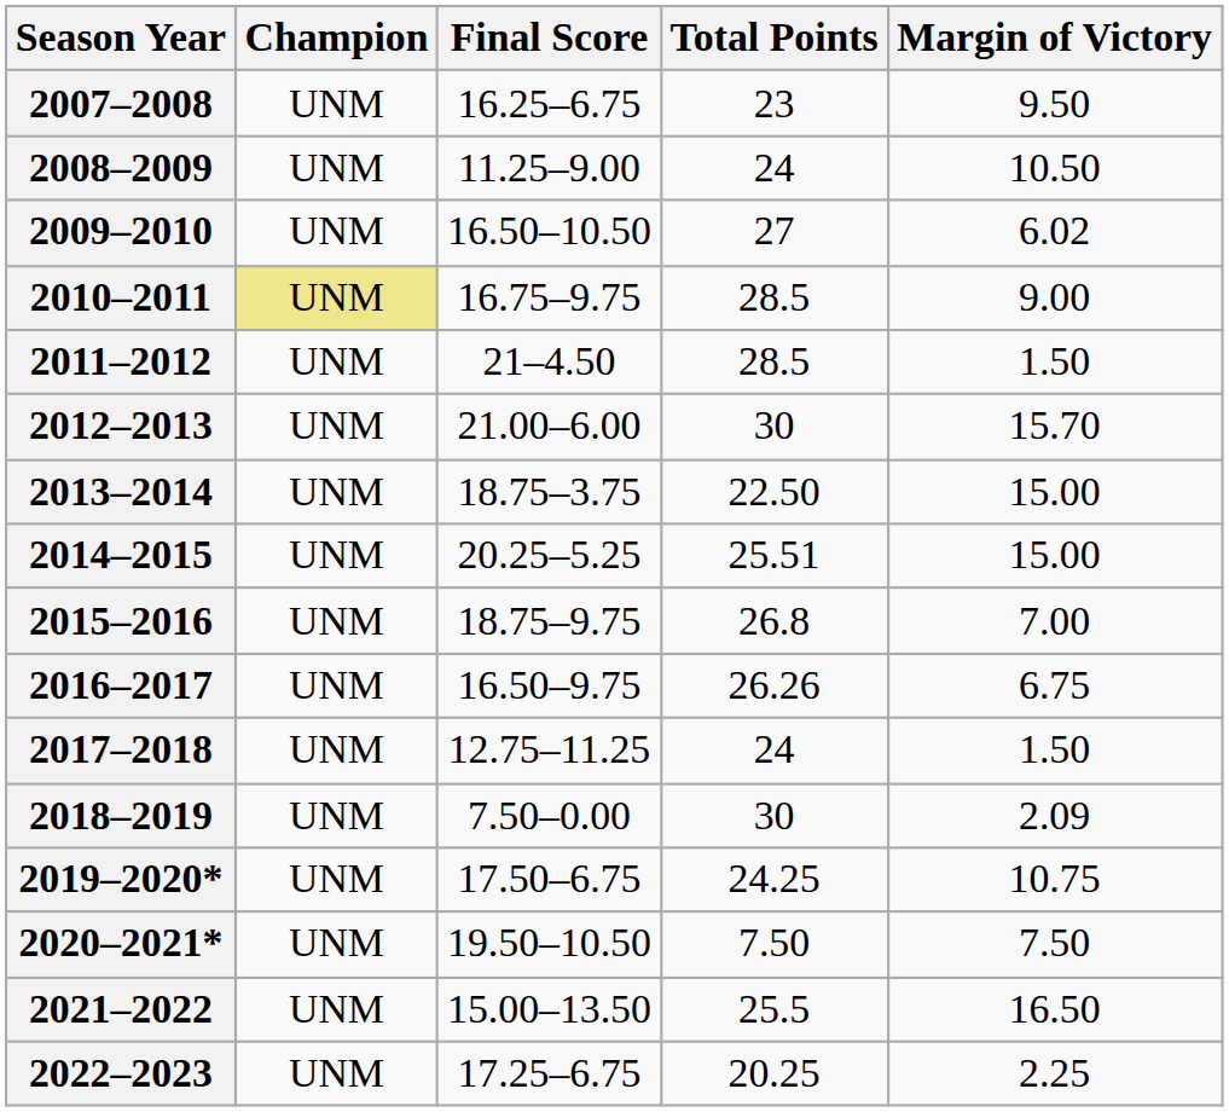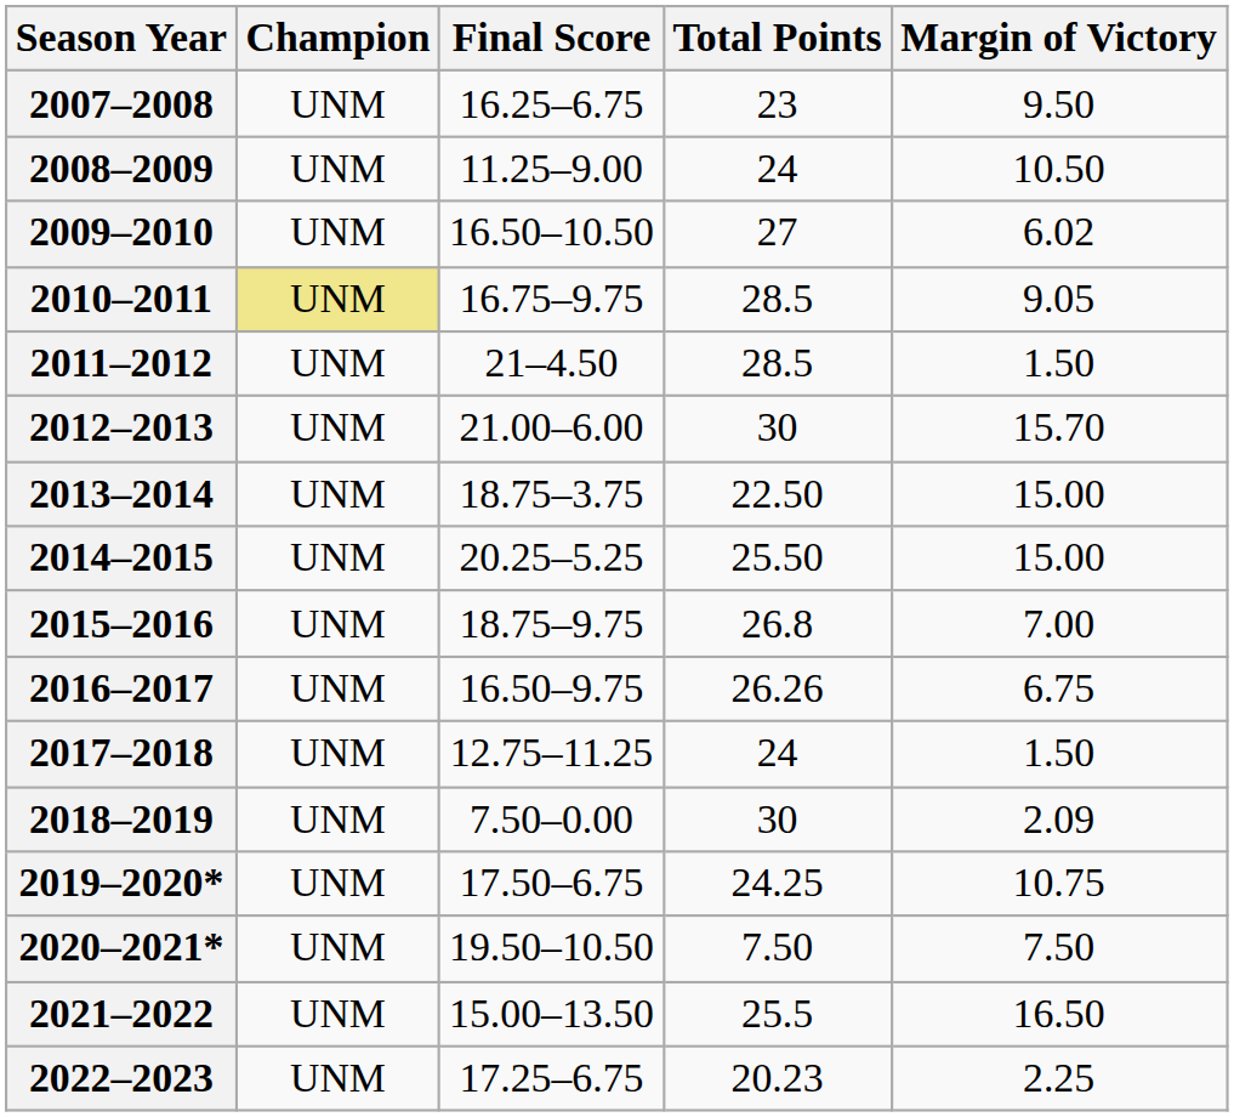 <table class="wikitable" style="text-align: center">
 <tr>
 <th>Season Year</th>
 <th>Champion</th>
 <th>Final Score</th>
 <th>Total Points</th>
 <th>Margin of Victory</th>
 </tr>
 <tr>
 <th>2007–2008</th>
 <td>UNM</td>
 <td>16.25–6.75</td>
 <td>23</td>
 <td>9.50</td>
 </tr>
 <tr>
 <th>2008–2009</th>
 <td>UNM</td>
 <td>11.25–9.00</td>
 <td>24</td>
 <td>10.50</td>
 </tr>
 <tr>
 <th>2009–2010</th>
 <td>UNM</td>
 <td>16.50–10.50</td>
 <td>27</td>
 <td>6.02</td>
 </tr>
 <tr>
 <th>2010–2011</th>
 <td style="background: khaki;">UNM</td>
 <td>16.75–9.75</td>
 <td>28.5</td>
-<td>9.00</td>
+<td>9.05</td>
 </tr>
 <tr>
 <th>2011–2012</th>
 <td>UNM</td>
 <td>21–4.50</td>
 <td>28.5</td>
 <td>1.50</td>
 </tr>
 <tr>
 <th>2012–2013</th>
 <td>UNM</td>
 <td>21.00–6.00</td>
 <td>30</td>
 <td>15.70</td>
 </tr>
 <tr>
 <th>2013–2014</th>
 <td>UNM</td>
 <td>18.75–3.75</td>
 <td>22.50</td>
 <td>15.00</td>
 </tr>
 <tr>
 <th>2014–2015</th>
 <td>UNM</td>
 <td>20.25–5.25</td>
-<td>25.51</td>
+<td>25.50</td>
 <td>15.00</td>
 </tr>
 <tr>
 <th>2015–2016</th>
 <td>UNM</td>
 <td>18.75–9.75</td>
 <td>26.8</td>
 <td>7.00</td>
 </tr>
 <tr>
 <th>2016–2017</th>
 <td>UNM</td>
 <td>16.50–9.75</td>
 <td>26.26</td>
 <td>6.75</td>
 </tr>
 <tr>
 <th>2017–2018</th>
 <td>UNM</td>
 <td>12.75–11.25</td>
 <td>24</td>
 <td>1.50</td>
 </tr>
 <tr>
 <th>2018–2019</th>
 <td>UNM</td>
 <td>7.50–0.00</td>
 <td>30</td>
 <td>2.09</td>
 </tr>
 <tr>
 <th>2019–2020*</th>
 <td>UNM</td>
 <td>17.50–6.75</td>
 <td>24.25</td>
 <td>10.75</td>
 </tr>
 <tr>
 <th>2020–2021*</th>
 <td>UNM</td>
 <td>19.50–10.50</td>
 <td>7.50</td>
 <td>7.50</td>
 </tr>
 <tr>
 <th>2021–2022</th>
 <td>UNM</td>
 <td>15.00–13.50</td>
 <td>25.5</td>
 <td>16.50</td>
 </tr>
 <tr>
 <th>2022–2023</th>
 <td>UNM</td>
 <td>17.25–6.75</td>
-<td>20.25</td>
+<td>20.23</td>
 <td>2.25</td>
 </tr>
 </table>
